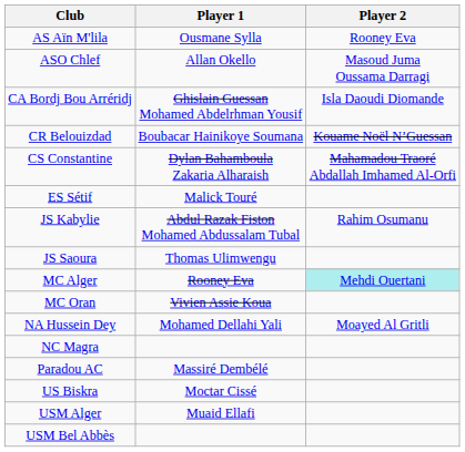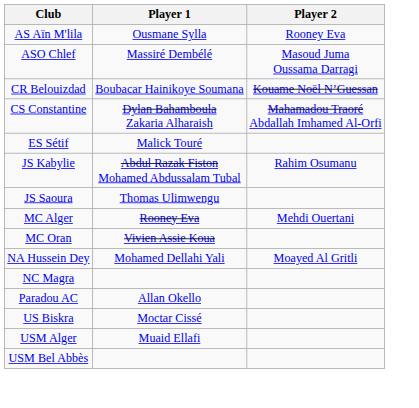 <table class="wikitable plainrowheaders sortable" style="text-align:center;font-size:95%">
 <tr>
 <th>Club</th>
 <th>Player 1</th>
 <th>Player 2</th>
 </tr>
 <tr style="vertical-align:top;">
 <td><a href='#'>AS Aïn M'lila</a></td>
 <td> <a href='#'>Ousmane Sylla</a></td>
 <td> <a href='#'>Rooney Eva</a></td>
 </tr>
 <tr style="vertical-align:top;">
 <td><a href='#'>ASO Chlef</a></td>
-<td> <a href='#'>Allan Okello</a></td>
+<td> <a href='#'>Massiré Dembélé</a></td>
 <td> <a href='#'>Masoud Juma</a><br> <a href='#'>Oussama Darragi</a></td>
-</tr>
-<tr style="vertical-align:top;">
-<td><a href='#'>CA Bordj Bou Arréridj</a></td>
-<td> <s><a href='#'>Ghislain Guessan</a></s><br> <a href='#'>Mohamed Abdelrhman Yousif</a></td>
-<td> <a href='#'>Isla Daoudi Diomande</a></td>
 </tr>
 <tr style="vertical-align:top;">
 <td><a href='#'>CR Belouizdad</a></td>
 <td> <a href='#'>Boubacar Hainikoye Soumana</a></td>
 <td> <s><a href='#'>Kouame Noël N’Guessan</a></s></td>
 </tr>
 <tr style="vertical-align:top;">
 <td><a href='#'>CS Constantine</a></td>
 <td> <s><a href='#'>Dylan Bahamboula</a></s><br> <a href='#'>Zakaria Alharaish</a></td>
 <td> <s><a href='#'>Mahamadou Traoré</a></s><br> <a href='#'>Abdallah Imhamed Al-Orfi</a></td>
 </tr>
 <tr style="vertical-align:top;">
 <td><a href='#'>ES Sétif</a></td>
 <td> <a href='#'>Malick Touré</a></td>
 <td></td>
 </tr>
 <tr style="vertical-align:top;">
 <td><a href='#'>JS Kabylie</a></td>
 <td> <s><a href='#'>Abdul Razak Fiston</a></s><br> <a href='#'>Mohamed Abdussalam Tubal</a></td>
 <td> <a href='#'>Rahim Osumanu</a></td>
 </tr>
 <tr style="vertical-align:top;">
 <td><a href='#'>JS Saoura</a></td>
 <td> <a href='#'>Thomas Ulimwengu</a></td>
 <td></td>
 </tr>
 <tr style="vertical-align:top;">
 <td><a href='#'>MC Alger</a></td>
 <td> <s><a href='#'>Rooney Eva</a></s></td>
-<td style="background: paleturquoise;"> <a href='#'>Mehdi Ouertani</a></td>
+<td> <a href='#'>Mehdi Ouertani</a></td>
 </tr>
 <tr style="vertical-align:top;">
 <td><a href='#'>MC Oran</a></td>
 <td> <s><a href='#'>Vivien Assie Koua</a></s></td>
 <td></td>
 </tr>
 <tr style="vertical-align:top;">
 <td><a href='#'>NA Hussein Dey</a></td>
 <td> <a href='#'>Mohamed Dellahi Yali</a></td>
 <td> <a href='#'>Moayed Al Gritli</a></td>
 </tr>
 <tr style="vertical-align:top;">
 <td><a href='#'>NC Magra</a></td>
 <td></td>
 <td></td>
 </tr>
 <tr style="vertical-align:top;">
 <td><a href='#'>Paradou AC</a></td>
-<td> <a href='#'>Massiré Dembélé</a></td>
+<td> <a href='#'>Allan Okello</a></td>
 <td></td>
 </tr>
 <tr style="vertical-align:top;">
 <td><a href='#'>US Biskra</a></td>
 <td> <a href='#'>Moctar Cissé</a></td>
 <td></td>
 </tr>
 <tr style="vertical-align:top;">
 <td><a href='#'>USM Alger</a></td>
 <td> <a href='#'>Muaid Ellafi</a></td>
 <td></td>
 </tr>
 <tr style="vertical-align:top;">
 <td><a href='#'>USM Bel Abbès</a></td>
 <td></td>
 <td></td>
 </tr>
 </table>
